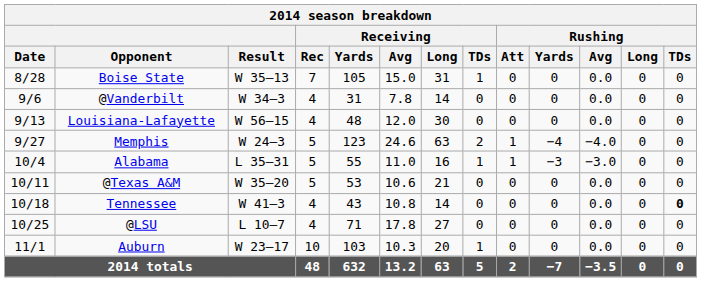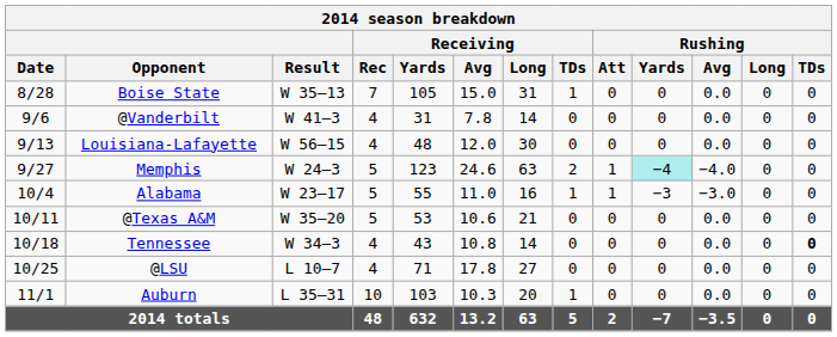 <table class="wikitable collapsible collapsed" style="text-align:center; width:700px">
 <tr>
 <th colspan=13>2014 season breakdown</th>
 </tr>
 <tr>
 <th colspan=3></th>
 <th colspan=5>Receiving</th>
 <th colspan=5>Rushing</th>
 </tr>
 <tr>
 <th>Date</th>
 <th>Opponent</th>
 <th>Result</th>
 <th>Rec</th>
 <th>Yards</th>
 <th>Avg</th>
 <th>Long</th>
 <th>TDs</th>
 <th>Att</th>
 <th>Yards</th>
 <th>Avg</th>
 <th>Long</th>
 <th>TDs</th>
 </tr>
 <tr>
 <td>8/28</td>
 <td><a href='#'>Boise State</a></td>
 <td>W 35–13</td>
 <td>7</td>
 <td>105</td>
 <td>15.0</td>
 <td>31</td>
 <td>1</td>
 <td>0</td>
 <td>0</td>
 <td>0.0</td>
 <td>0</td>
 <td>0</td>
 </tr>
 <tr>
 <td>9/6</td>
 <td>@<a href='#'>Vanderbilt</a></td>
-<td>W 34–3</td>
+<td>W 41–3</td>
 <td>4</td>
 <td>31</td>
 <td>7.8</td>
 <td>14</td>
 <td>0</td>
 <td>0</td>
 <td>0</td>
 <td>0.0</td>
 <td>0</td>
 <td>0</td>
 </tr>
 <tr>
 <td>9/13</td>
 <td><a href='#'>Louisiana-Lafayette</a></td>
 <td>W 56–15</td>
 <td>4</td>
 <td>48</td>
 <td>12.0</td>
 <td>30</td>
 <td>0</td>
 <td>0</td>
 <td>0</td>
 <td>0.0</td>
 <td>0</td>
 <td>0</td>
 </tr>
 <tr>
 <td>9/27</td>
 <td><a href='#'>Memphis</a></td>
 <td>W 24–3</td>
 <td>5</td>
 <td>123</td>
 <td>24.6</td>
 <td>63</td>
 <td>2</td>
 <td>1</td>
-<td>−4</td>
+<td style="background: paleturquoise;">−4</td>
 <td>−4.0</td>
 <td>0</td>
 <td>0</td>
 </tr>
 <tr>
 <td>10/4</td>
 <td><a href='#'>Alabama</a></td>
-<td>L 35–31</td>
+<td>W 23–17</td>
 <td>5</td>
 <td>55</td>
 <td>11.0</td>
 <td>16</td>
 <td>1</td>
 <td>1</td>
 <td>−3</td>
 <td>−3.0</td>
 <td>0</td>
 <td>0</td>
 </tr>
 <tr>
 <td>10/11</td>
 <td>@<a href='#'>Texas A&M</a></td>
 <td>W 35–20</td>
 <td>5</td>
 <td>53</td>
 <td>10.6</td>
 <td>21</td>
 <td>0</td>
 <td>0</td>
 <td>0</td>
 <td>0.0</td>
 <td>0</td>
 <td>0</td>
 </tr>
 <tr>
 <td>10/18</td>
 <td><a href='#'>Tennessee</a></td>
-<td>W 41–3</td>
+<td>W 34–3</td>
 <td>4</td>
 <td>43</td>
 <td>10.8</td>
 <td>14</td>
 <td>0</td>
 <td>0</td>
 <td>0</td>
 <td>0.0</td>
 <td>0</td>
 <td><strong>0</strong></td>
 </tr>
 <tr>
 <td>10/25</td>
 <td>@<a href='#'>LSU</a></td>
 <td>L 10–7</td>
 <td>4</td>
 <td>71</td>
 <td>17.8</td>
 <td>27</td>
 <td>0</td>
 <td>0</td>
 <td>0</td>
 <td>0.0</td>
 <td>0</td>
 <td>0</td>
 </tr>
 <tr>
 <td>11/1</td>
 <td><a href='#'>Auburn</a></td>
-<td>W 23–17</td>
+<td>L 35–31</td>
 <td>10</td>
 <td>103</td>
 <td>10.3</td>
 <td>20</td>
 <td>1</td>
 <td>0</td>
 <td>0</td>
 <td>0.0</td>
 <td>0</td>
 <td>0</td>
 </tr>
 <tr style="background:#555; font-weight:bold; color:white;">
 <td colspan=3>2014 totals</td>
 <td>48</td>
 <td>632</td>
 <td>13.2</td>
 <td>63</td>
 <td>5</td>
 <td>2</td>
 <td>−7</td>
 <td>−3.5</td>
 <td>0</td>
 <td>0</td>
 </tr>
 </table>
